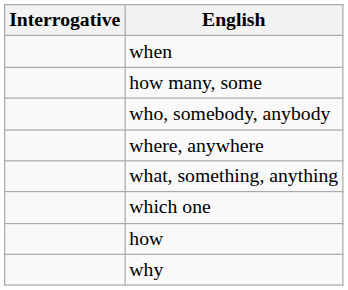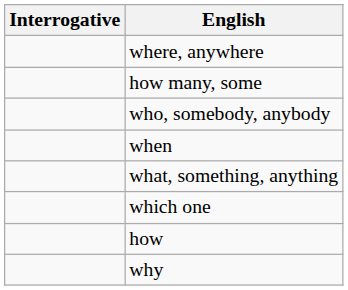 <table class="wikitable">
 <tr>
 <th>Interrogative</th>
 <th>English</th>
 </tr>
 <tr>
 <td></td>
-<td>when</td>
+<td>where, anywhere</td>
 </tr>
 <tr>
 <td></td>
 <td>how many, some</td>
 </tr>
 <tr>
 <td></td>
 <td>who, somebody, anybody</td>
 </tr>
 <tr>
 <td></td>
-<td>where, anywhere</td>
+<td>when</td>
 </tr>
 <tr>
 <td></td>
 <td>what, something, anything</td>
 </tr>
 <tr>
 <td></td>
 <td>which one</td>
 </tr>
 <tr>
 <td></td>
 <td>how</td>
 </tr>
 <tr>
 <td></td>
 <td>why</td>
 </tr>
 </table>
